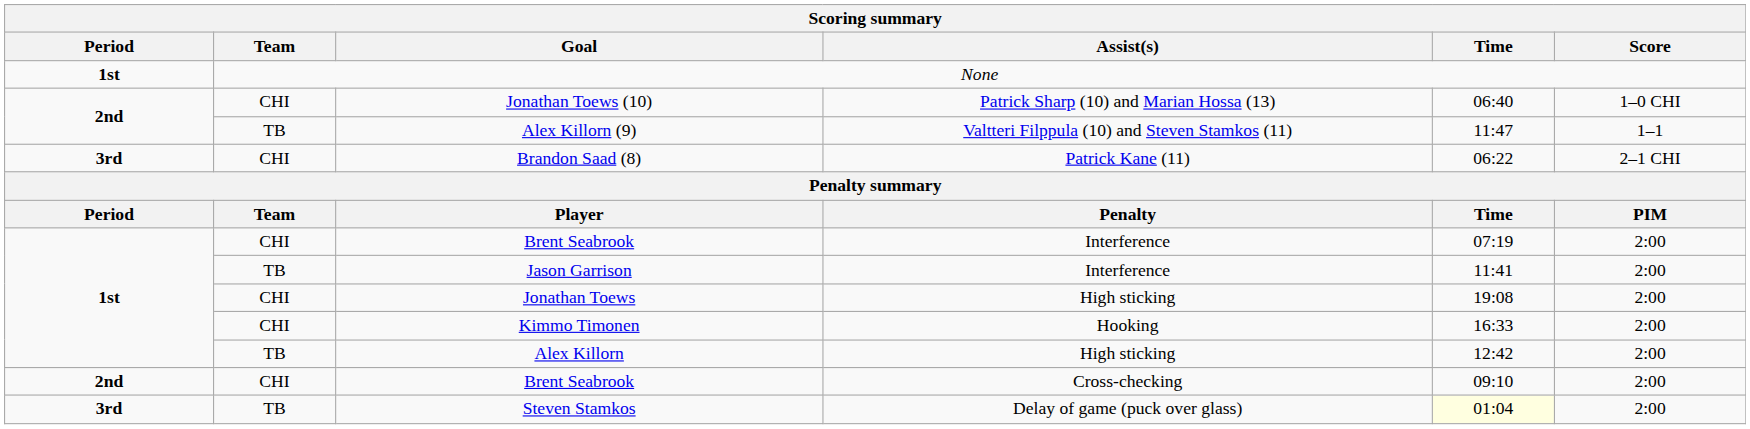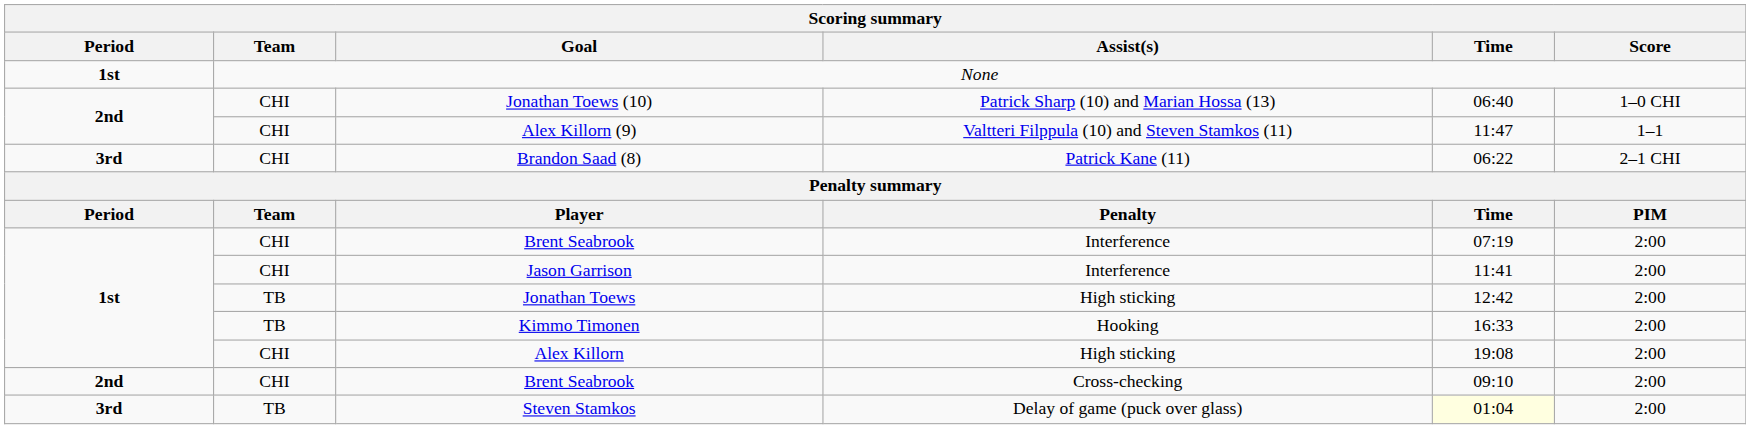 <table style="width:100%;" class="wikitable">
 <tr>
 <th colspan=6>Scoring summary</th>
 </tr>
 <tr>
 <th style="width:12%;">Period</th>
 <th style="width:7%;">Team</th>
 <th style="width:28%;">Goal</th>
 <th style="width:35%;">Assist(s)</th>
 <th style="width:7%;">Time</th>
 <th style="width:11%;">Score</th>
 </tr>
 <tr style="text-align:center;">
 <td><strong>1st</strong></td>
 <td colspan="5"><em>None</em></td>
 </tr>
 <tr>
 <td style="text-align:center;" rowspan="2"><strong>2nd</strong></td>
 <td align=center>CHI</td>
 <td align=center><a href='#'>Jonathan Toews</a> (10)</td>
 <td align=center><a href='#'>Patrick Sharp</a> (10) and <a href='#'>Marian Hossa</a> (13)</td>
 <td align=center>06:40</td>
 <td align=center>1–0 CHI</td>
 </tr>
 <tr>
-<td align=center>TB</td>
+<td align=center>CHI</td>
 <td align=center><a href='#'>Alex Killorn</a> (9)</td>
 <td align=center><a href='#'>Valtteri Filppula</a> (10) and <a href='#'>Steven Stamkos</a> (11)</td>
 <td align=center>11:47</td>
 <td align=center>1–1</td>
 </tr>
 <tr>
 <td style="text-align:center;"><strong>3rd</strong></td>
 <td align=center>CHI</td>
 <td align=center><a href='#'>Brandon Saad</a> (8)</td>
 <td align=center><a href='#'>Patrick Kane</a> (11)</td>
 <td align=center>06:22</td>
 <td align=center>2–1 CHI</td>
 </tr>
 <tr>
 <th colspan=6>Penalty summary</th>
 </tr>
 <tr>
 <th style="width:12%;">Period</th>
 <th style="width:7%;">Team</th>
 <th style="width:28%;">Player</th>
 <th style="width:35%;">Penalty</th>
 <th style="width:7%;">Time</th>
 <th style="width:11%;">PIM</th>
 </tr>
 <tr>
 <td style="text-align:center;" rowspan="5"><strong>1st</strong></td>
 <td align=center>CHI</td>
 <td align=center><a href='#'>Brent Seabrook</a></td>
 <td align=center>Interference</td>
 <td align=center>07:19</td>
 <td align=center>2:00</td>
 </tr>
 <tr>
-<td align=center>TB</td>
+<td align=center>CHI</td>
 <td align=center><a href='#'>Jason Garrison</a></td>
 <td align=center>Interference</td>
 <td align=center>11:41</td>
 <td align=center>2:00</td>
 </tr>
 <tr>
-<td align=center>CHI</td>
+<td align=center>TB</td>
 <td align=center><a href='#'>Jonathan Toews</a></td>
 <td align=center>High sticking</td>
-<td align=center>19:08</td>
+<td align=center>12:42</td>
 <td align=center>2:00</td>
 </tr>
 <tr>
-<td align=center>CHI</td>
+<td align=center>TB</td>
 <td align=center><a href='#'>Kimmo Timonen</a></td>
 <td align=center>Hooking</td>
 <td align=center>16:33</td>
 <td align=center>2:00</td>
 </tr>
 <tr>
-<td align=center>TB</td>
+<td align=center>CHI</td>
 <td align=center><a href='#'>Alex Killorn</a></td>
 <td align=center>High sticking</td>
-<td align=center>12:42</td>
+<td align=center>19:08</td>
 <td align=center>2:00</td>
 </tr>
 <tr>
 <td style="text-align:center;"><strong>2nd</strong></td>
 <td align=center>CHI</td>
 <td align=center><a href='#'>Brent Seabrook</a></td>
 <td align=center>Cross-checking</td>
 <td align=center>09:10</td>
 <td align=center>2:00</td>
 </tr>
 <tr>
 <td style="text-align:center;"><strong>3rd</strong></td>
 <td align=center>TB</td>
 <td align=center><a href='#'>Steven Stamkos</a></td>
 <td align=center>Delay of game (puck over glass)</td>
 <td align=center style="background: lightyellow;">01:04</td>
 <td align=center>2:00</td>
 </tr>
 </table>
